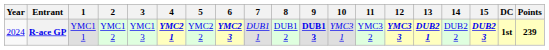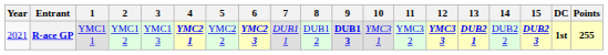 <table class="wikitable" style="text-align:center; font-size:85%;">
 <tr>
 <th>Year</th>
 <th>Entrant</th>
 <th>1</th>
 <th>2</th>
 <th>3</th>
 <th>4</th>
 <th>5</th>
 <th>6</th>
 <th>7</th>
 <th>8</th>
 <th>9</th>
 <th>10</th>
 <th>11</th>
 <th>12</th>
 <th>13</th>
 <th>14</th>
 <th>15</th>
 <th>DC</th>
 <th>Points</th>
 </tr>
 <tr>
-<td><a href='#'>2024</a></td>
+<td><a href='#'>2021</a></td>
 <th nowrap><a href='#'>R-ace GP</a></th>
 <td style="background:#DFDFDF;"><a href='#'>YMC1<br>1</a><br></td>
 <td style="background:#DFFFDF;"><a href='#'>YMC1<br>2</a><br></td>
 <td style="background:#DFFFDF;"><a href='#'>YMC1<br>3</a><br></td>
 <td style="background:#FFFFBF;"><strong><em><a href='#'>YMC2<br>1</a></em></strong><br></td>
 <td style="background:#DFFFDF;"><a href='#'>YMC2<br>2</a><br></td>
 <td style="background:#FFFFBF;"><strong><em><a href='#'>YMC2<br>3</a></em></strong><br></td>
 <td style="background:#DFDFDF;"><em><a href='#'>DUB1<br>1</a></em><br></td>
 <td style="background:#DFFFDF;"><a href='#'>DUB1<br>2</a><br></td>
 <td style="background:#DFDFDF;"><strong><a href='#'>DUB1<br>3</a><br></strong></td>
 <td style="background:#DFDFDF;"><em><a href='#'>YMC3<br>1</a></em><br></td>
 <td style="background:#DFFFDF;"><a href='#'>YMC3<br>2</a><br></td>
 <td style="background:#FFFFBF;"><strong><em><a href='#'>YMC3<br>3</a></em></strong><br></td>
 <td style="background:#FFFFBF;"><strong><em><a href='#'>DUB2<br>1</a></em></strong><br></td>
 <td style="background:#DFFFDF;"><a href='#'>DUB2<br>2</a><br></td>
 <td style="background:#FFFFBF;"><strong><em><a href='#'>DUB2<br>3</a></em></strong><br></td>
 <th style="background:#FFFFBF;">1st</th>
-<th style="background:#FFFFBF;">239</th>
+<th style="background:#FFFFBF;">255</th>
 </tr>
 </table>
